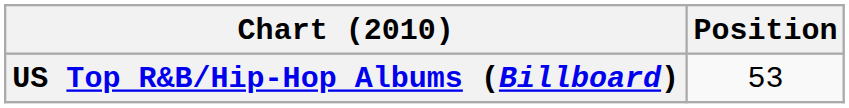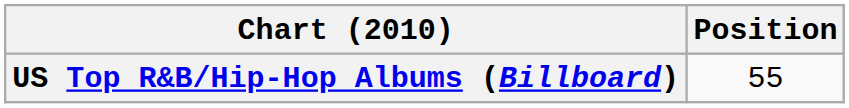 <table class="wikitable sortable plainrowheaders" style="text-align:center">
 <tr>
 <th>Chart (2010)</th>
 <th>Position</th>
 </tr>
 <tr>
 <th scope="row">US <a href='#'>Top R&B/Hip-Hop Albums</a> (<em><a href='#'>Billboard</a></em>)</th>
-<td style="text-align:center;">53</td>
+<td style="text-align:center;">55</td>
 </tr>
 </table>
